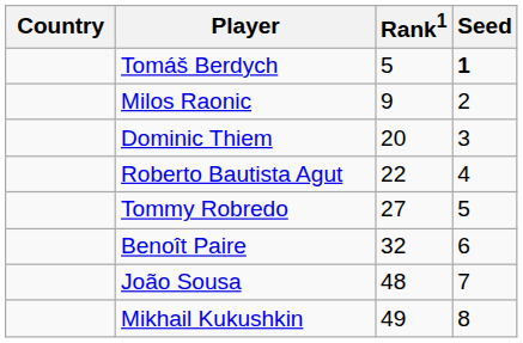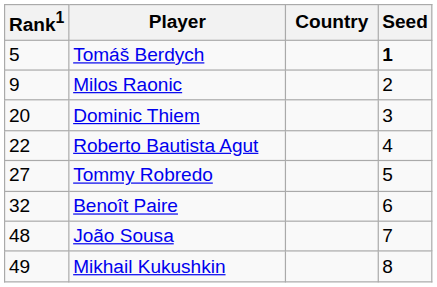 <table class="sortable wikitable">
 <tr>
+<th>Rank<sup>1</sup></th>
+<th width="175">Player</th>
 <th width="70">Country</th>
-<th width="175">Player</th>
-<th>Rank<sup>1</sup></th>
 <th>Seed</th>
 </tr>
 <tr>
+<td>5</td>
+<td><a href='#'>Tomáš Berdych</a></td>
 <td></td>
-<td><a href='#'>Tomáš Berdych</a></td>
-<td>5</td>
 <td><strong>1</strong></td>
 </tr>
 <tr>
+<td>9</td>
+<td><a href='#'>Milos Raonic</a></td>
 <td></td>
-<td><a href='#'>Milos Raonic</a></td>
-<td>9</td>
 <td>2</td>
 </tr>
 <tr>
+<td>20</td>
+<td><a href='#'>Dominic Thiem</a></td>
 <td></td>
-<td><a href='#'>Dominic Thiem</a></td>
-<td>20</td>
 <td>3</td>
 </tr>
 <tr>
+<td>22</td>
+<td><a href='#'>Roberto Bautista Agut</a></td>
 <td></td>
-<td><a href='#'>Roberto Bautista Agut</a></td>
-<td>22</td>
 <td>4</td>
 </tr>
 <tr>
+<td>27</td>
+<td><a href='#'>Tommy Robredo</a></td>
 <td></td>
-<td><a href='#'>Tommy Robredo</a></td>
-<td>27</td>
 <td>5</td>
 </tr>
 <tr>
+<td>32</td>
+<td><a href='#'>Benoît Paire</a></td>
 <td></td>
-<td><a href='#'>Benoît Paire</a></td>
-<td>32</td>
 <td>6</td>
 </tr>
 <tr>
+<td>48</td>
+<td><a href='#'>João Sousa</a></td>
 <td></td>
-<td><a href='#'>João Sousa</a></td>
-<td>48</td>
 <td>7</td>
 </tr>
 <tr>
+<td>49</td>
+<td><a href='#'>Mikhail Kukushkin</a></td>
 <td></td>
-<td><a href='#'>Mikhail Kukushkin</a></td>
-<td>49</td>
 <td>8</td>
 </tr>
 </table>
